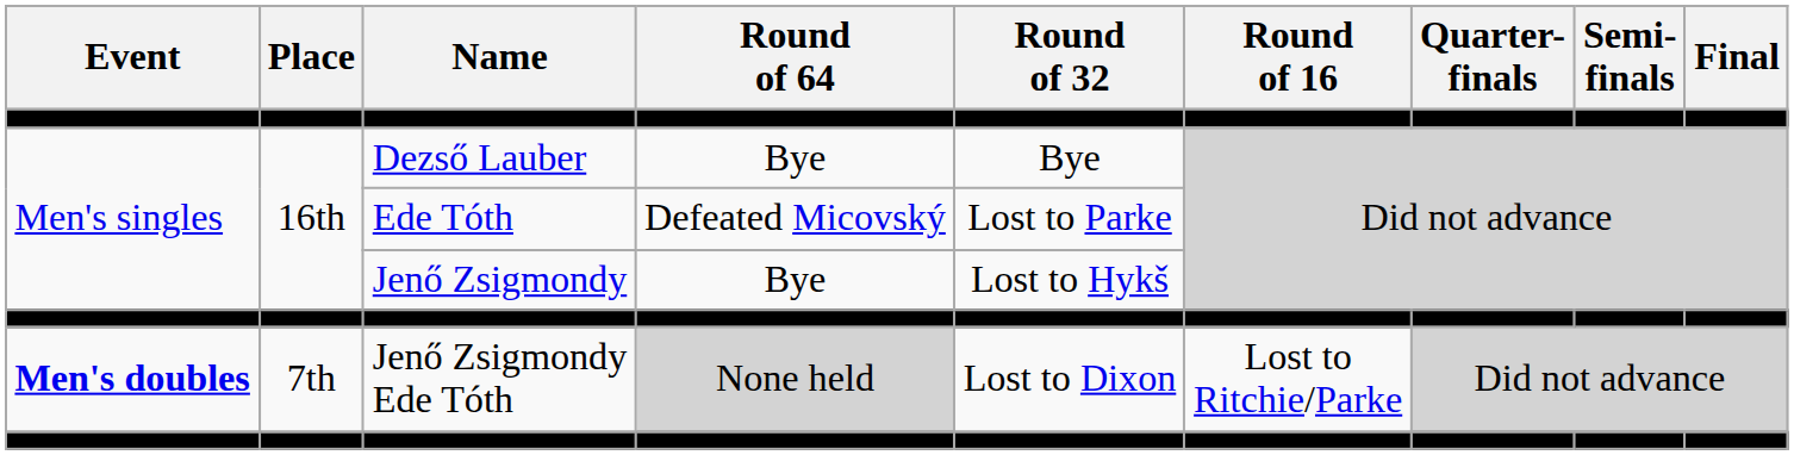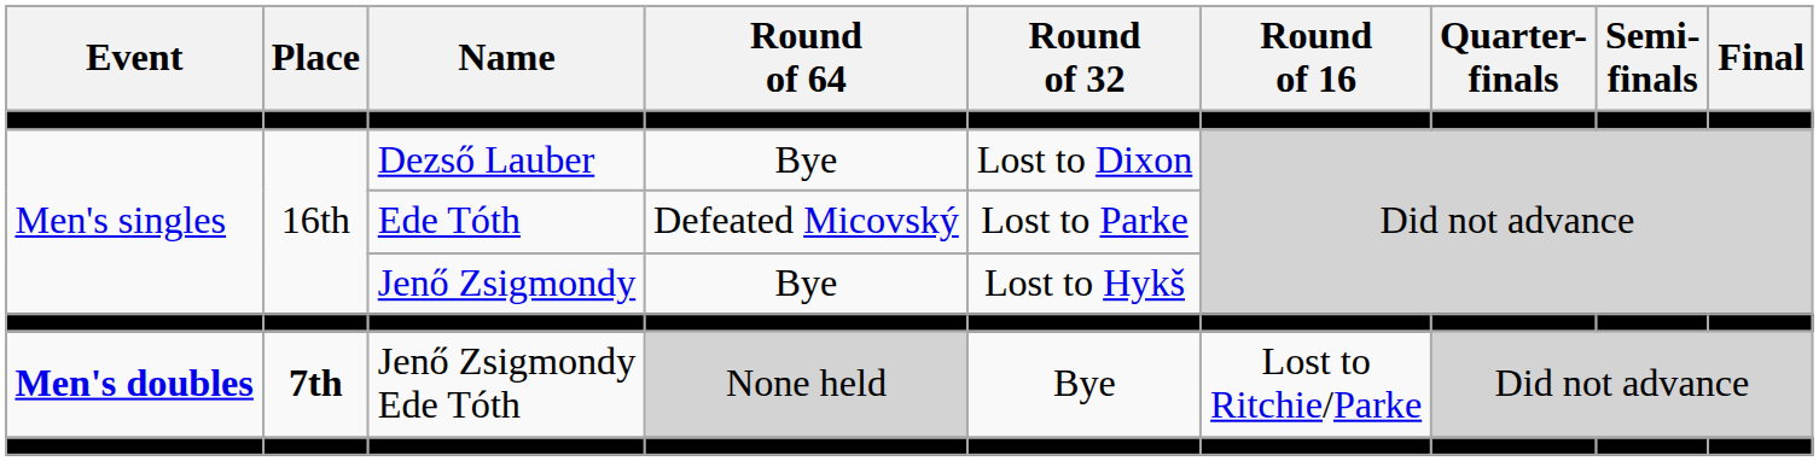 <table class=wikitable>
 <tr>
 <th>Event</th>
 <th>Place</th>
 <th>Name</th>
 <th>Round <br> of 64</th>
 <th>Round <br> of 32</th>
 <th>Round <br> of 16</th>
 <th>Quarter-<br>finals</th>
 <th>Semi-<br>finals</th>
 <th>Final</th>
 </tr>
 <tr bgcolor=black>
 <td></td>
 <td></td>
 <td></td>
 <td></td>
 <td></td>
 <td></td>
 <td></td>
 <td></td>
 <td></td>
 </tr>
 <tr align=center>
 <td rowspan=3 align=left><a href='#'>Men's singles</a></td>
 <td rowspan=3>16th</td>
 <td align=left><a href='#'>Dezső Lauber</a></td>
 <td>Bye</td>
-<td>Bye</td>
+<td>Lost to <a href='#'>Dixon</a></td>
 <td colspan=4 rowspan=3 bgcolor=lightgray>Did not advance</td>
 </tr>
 <tr align=center>
 <td align=left><a href='#'>Ede Tóth</a></td>
 <td>Defeated <a href='#'>Micovský</a></td>
 <td>Lost to <a href='#'>Parke</a></td>
 </tr>
 <tr align=center>
 <td align=left><a href='#'>Jenő Zsigmondy</a></td>
 <td>Bye</td>
 <td>Lost to <a href='#'>Hykš</a></td>
 </tr>
 <tr bgcolor=black>
 <td></td>
 <td></td>
 <td></td>
 <td></td>
 <td></td>
 <td></td>
 <td></td>
 <td></td>
 <td></td>
 </tr>
 <tr align=center>
 <td align=left><strong><a href='#'>Men's doubles</a></strong></td>
-<td>7th</td>
+<td><strong>7th</strong></td>
 <td align=left>Jenő Zsigmondy <br> Ede Tóth</td>
 <td bgcolor=lightgray>None held</td>
-<td>Lost to <a href='#'>Dixon</a></td>
+<td>Bye</td>
 <td>Lost to <br> <a href='#'>Ritchie</a>/<a href='#'>Parke</a></td>
 <td colspan=3 bgcolor=lightgray>Did not advance</td>
 </tr>
 <tr bgcolor=black>
 <td></td>
 <td></td>
 <td></td>
 <td></td>
 <td></td>
 <td></td>
 <td></td>
 <td></td>
 <td></td>
 </tr>
 </table>
